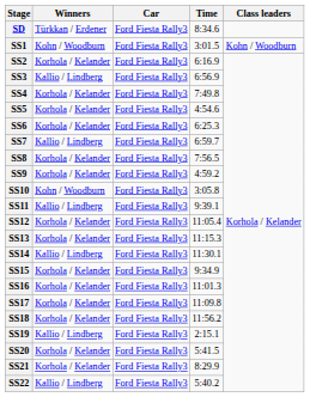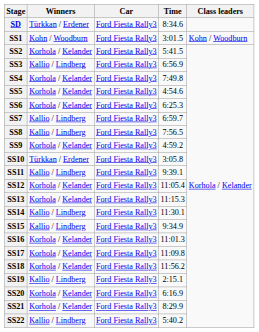 <table class="wikitable" style="font-size:85%">
 <tr>
 <th>Stage</th>
 <th>Winners</th>
 <th>Car</th>
 <th>Time</th>
 <th>Class leaders</th>
 </tr>
 <tr>
 <th><a href='#'>SD</a></th>
 <td><a href='#'>Türkkan</a> / <a href='#'>Erdener</a></td>
 <td><a href='#'>Ford Fiesta Rally3</a></td>
 <td align="center">8:34.6</td>
 <td></td>
 </tr>
 <tr>
 <th>SS1</th>
 <td><a href='#'>Kohn</a> / <a href='#'>Woodburn</a></td>
 <td><a href='#'>Ford Fiesta Rally3</a></td>
 <td align="center">3:01.5</td>
 <td><a href='#'>Kohn</a> / <a href='#'>Woodburn</a></td>
 </tr>
 <tr>
 <th>SS2</th>
 <td><a href='#'>Korhola</a> / <a href='#'>Kelander</a></td>
 <td><a href='#'>Ford Fiesta Rally3</a></td>
-<td align="center">6:16.9</td>
+<td align="center">5:41.5</td>
 <td rowspan="21"><a href='#'>Korhola</a> / <a href='#'>Kelander</a></td>
 </tr>
 <tr>
 <th>SS3</th>
 <td><a href='#'>Kallio</a> / <a href='#'>Lindberg</a></td>
 <td><a href='#'>Ford Fiesta Rally3</a></td>
 <td align="center">6:56.9</td>
 </tr>
 <tr>
 <th>SS4</th>
 <td><a href='#'>Korhola</a> / <a href='#'>Kelander</a></td>
 <td><a href='#'>Ford Fiesta Rally3</a></td>
 <td align="center">7:49.8</td>
 </tr>
 <tr>
 <th>SS5</th>
 <td><a href='#'>Korhola</a> / <a href='#'>Kelander</a></td>
 <td><a href='#'>Ford Fiesta Rally3</a></td>
 <td align="center">4:54.6</td>
 </tr>
 <tr>
 <th>SS6</th>
 <td><a href='#'>Korhola</a> / <a href='#'>Kelander</a></td>
 <td><a href='#'>Ford Fiesta Rally3</a></td>
 <td align="center">6:25.3</td>
 </tr>
 <tr>
 <th>SS7</th>
 <td><a href='#'>Kallio</a> / <a href='#'>Lindberg</a></td>
 <td><a href='#'>Ford Fiesta Rally3</a></td>
 <td align="center">6:59.7</td>
 </tr>
 <tr>
 <th>SS8</th>
-<td><a href='#'>Korhola</a> / <a href='#'>Kelander</a></td>
+<td><a href='#'>Kallio</a> / <a href='#'>Lindberg</a></td>
 <td><a href='#'>Ford Fiesta Rally3</a></td>
 <td align="center">7:56.5</td>
 </tr>
 <tr>
 <th>SS9</th>
 <td><a href='#'>Korhola</a> / <a href='#'>Kelander</a></td>
 <td><a href='#'>Ford Fiesta Rally3</a></td>
 <td align="center">4:59.2</td>
 </tr>
 <tr>
 <th>SS10</th>
-<td><a href='#'>Kohn</a> / <a href='#'>Woodburn</a></td>
+<td><a href='#'>Türkkan</a> / <a href='#'>Erdener</a></td>
 <td><a href='#'>Ford Fiesta Rally3</a></td>
 <td align="center">3:05.8</td>
 </tr>
 <tr>
 <th>SS11</th>
 <td><a href='#'>Kallio</a> / <a href='#'>Lindberg</a></td>
 <td><a href='#'>Ford Fiesta Rally3</a></td>
 <td align="center">9:39.1</td>
 </tr>
 <tr>
 <th>SS12</th>
 <td><a href='#'>Korhola</a> / <a href='#'>Kelander</a></td>
 <td><a href='#'>Ford Fiesta Rally3</a></td>
 <td align="center">11:05.4</td>
 </tr>
 <tr>
 <th>SS13</th>
 <td><a href='#'>Korhola</a> / <a href='#'>Kelander</a></td>
 <td><a href='#'>Ford Fiesta Rally3</a></td>
 <td align="center">11:15.3</td>
 </tr>
 <tr>
 <th>SS14</th>
 <td><a href='#'>Kallio</a> / <a href='#'>Lindberg</a></td>
 <td><a href='#'>Ford Fiesta Rally3</a></td>
 <td align="center">11:30.1</td>
 </tr>
 <tr>
 <th>SS15</th>
-<td><a href='#'>Korhola</a> / <a href='#'>Kelander</a></td>
+<td><a href='#'>Kallio</a> / <a href='#'>Lindberg</a></td>
 <td><a href='#'>Ford Fiesta Rally3</a></td>
 <td align="center">9:34.9</td>
 </tr>
 <tr>
 <th>SS16</th>
 <td><a href='#'>Korhola</a> / <a href='#'>Kelander</a></td>
 <td><a href='#'>Ford Fiesta Rally3</a></td>
 <td align="center">11:01.3</td>
 </tr>
 <tr>
 <th>SS17</th>
 <td><a href='#'>Korhola</a> / <a href='#'>Kelander</a></td>
 <td><a href='#'>Ford Fiesta Rally3</a></td>
 <td align="center">11:09.8</td>
 </tr>
 <tr>
 <th>SS18</th>
 <td><a href='#'>Korhola</a> / <a href='#'>Kelander</a></td>
 <td><a href='#'>Ford Fiesta Rally3</a></td>
 <td align="center">11:56.2</td>
 </tr>
 <tr>
 <th>SS19</th>
 <td><a href='#'>Kallio</a> / <a href='#'>Lindberg</a></td>
 <td><a href='#'>Ford Fiesta Rally3</a></td>
 <td align="center">2:15.1</td>
 </tr>
 <tr>
 <th>SS20</th>
 <td><a href='#'>Korhola</a> / <a href='#'>Kelander</a></td>
 <td><a href='#'>Ford Fiesta Rally3</a></td>
-<td align="center">5:41.5</td>
+<td align="center">6:16.9</td>
 </tr>
 <tr>
 <th>SS21</th>
 <td><a href='#'>Korhola</a> / <a href='#'>Kelander</a></td>
 <td><a href='#'>Ford Fiesta Rally3</a></td>
 <td align="center">8:29.9</td>
 </tr>
 <tr>
 <th>SS22</th>
 <td><a href='#'>Kallio</a> / <a href='#'>Lindberg</a></td>
 <td><a href='#'>Ford Fiesta Rally3</a></td>
 <td align="center">5:40.2</td>
 </tr>
 </table>
